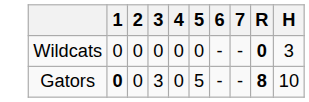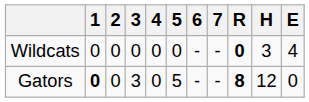 <table align = right border="2" cellpadding="4" cellspacing="0" style="margin: 1em 1em 1em 1em; background: #F9F9F9; border: 1px #aaa solid; border-collapse: collapse;">
 <tr align=center style="background: #F2F2F2;">
 <th></th>
 <th>1</th>
 <th>2</th>
 <th>3</th>
 <th>4</th>
 <th>5</th>
 <th>6</th>
 <th>7</th>
 <th>R</th>
 <th>H</th>
+<th>E</th>
 </tr>
 <tr align=center>
 <td>Wildcats</td>
 <td>0</td>
 <td>0</td>
 <td>0</td>
 <td>0</td>
 <td>0</td>
 <td>-</td>
 <td>-</td>
 <td><strong>0</strong></td>
 <td>3</td>
+<td>4</td>
 </tr>
 <tr align=center>
 <td>Gators</td>
 <td><strong>0</strong></td>
 <td>0</td>
 <td>3</td>
 <td>0</td>
 <td>5</td>
 <td>-</td>
 <td>-</td>
 <td><strong>8</strong></td>
-<td>10</td>
+<td>12</td>
+<td>0</td>
 </tr>
 </table>
